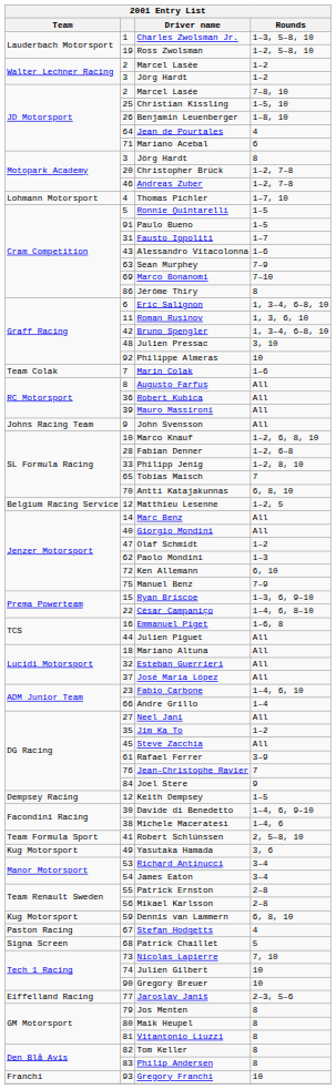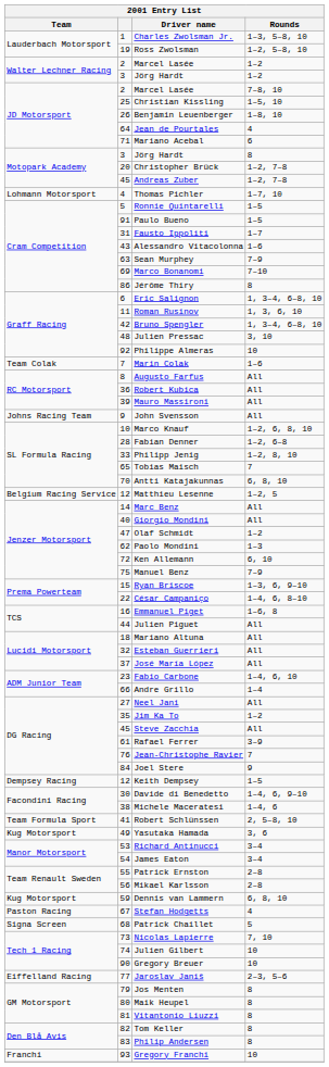 <table class="wikitable" style="font-size:85%">
 <tr>
 <th colspan=4>2001 Entry List</th>
 </tr>
 <tr>
 <th>Team</th>
 <th></th>
 <th>Driver name</th>
 <th>Rounds</th>
 </tr>
 <tr>
 <td rowspan=2> Lauderbach Motorsport</td>
 <td>1</td>
 <td> <a href='#'>Charles Zwolsman Jr.</a></td>
 <td>1–3, 5–8, 10</td>
 </tr>
 <tr>
 <td>19</td>
 <td> Ross Zwolsman</td>
 <td>1–2, 5–8, 10</td>
 </tr>
 <tr>
 <td rowspan=2> <a href='#'>Walter Lechner Racing</a></td>
 <td>2</td>
 <td> Marcel Lasée</td>
 <td>1–2</td>
 </tr>
 <tr>
 <td>3</td>
 <td> Jörg Hardt</td>
 <td>1–2</td>
 </tr>
 <tr>
 <td rowspan=5> <a href='#'>JD Motorsport</a></td>
 <td>2</td>
 <td> Marcel Lasée</td>
 <td>7–8, 10</td>
 </tr>
 <tr>
 <td>25</td>
 <td> Christian Kissling</td>
 <td>1–5, 10</td>
 </tr>
 <tr>
 <td>26</td>
 <td> Benjamin Leuenberger</td>
 <td>1–8, 10</td>
 </tr>
 <tr>
 <td>64</td>
 <td> <a href='#'>Jean de Pourtales</a></td>
 <td>4</td>
 </tr>
 <tr>
 <td>71</td>
 <td> Mariano Acebal</td>
 <td>6</td>
 </tr>
 <tr>
 <td rowspan=3> <a href='#'>Motopark Academy</a></td>
 <td>3</td>
 <td> Jörg Hardt</td>
 <td>8</td>
 </tr>
 <tr>
 <td>20</td>
 <td> Christopher Brück</td>
 <td>1–2, 7–8</td>
 </tr>
 <tr>
-<td>46</td>
+<td>45</td>
 <td> <a href='#'>Andreas Zuber</a></td>
 <td>1–2, 7–8</td>
 </tr>
 <tr>
 <td> Lohmann Motorsport</td>
 <td>4</td>
 <td> Thomas Pichler</td>
 <td>1–7, 10</td>
 </tr>
 <tr>
 <td rowspan=7> <a href='#'>Cram Competition</a></td>
 <td>5</td>
 <td> <a href='#'>Ronnie Quintarelli</a></td>
 <td>1–5</td>
 </tr>
 <tr>
 <td>91</td>
 <td> Paulo Bueno</td>
 <td>1–5</td>
 </tr>
 <tr>
 <td>31</td>
 <td> <a href='#'>Fausto Ippoliti</a></td>
 <td>1–7</td>
 </tr>
 <tr>
 <td>43</td>
 <td> Alessandro Vitacolonna</td>
 <td>1–6</td>
 </tr>
 <tr>
 <td>63</td>
 <td> Sean Murphey</td>
 <td>7–9</td>
 </tr>
 <tr>
 <td>69</td>
 <td> <a href='#'>Marco Bonanomi</a></td>
 <td>7–10</td>
 </tr>
 <tr>
 <td>86</td>
 <td> Jérôme Thiry</td>
 <td>8</td>
 </tr>
 <tr>
 <td rowspan=5> <a href='#'>Graff Racing</a></td>
 <td>6</td>
 <td> <a href='#'>Eric Salignon</a></td>
 <td>1, 3–4, 6–8, 10</td>
 </tr>
 <tr>
 <td>11</td>
 <td> <a href='#'>Roman Rusinov</a></td>
 <td>1, 3, 6, 10</td>
 </tr>
 <tr>
 <td>42</td>
 <td> <a href='#'>Bruno Spengler</a></td>
 <td>1, 3–4, 6–8, 10</td>
 </tr>
 <tr>
 <td>48</td>
 <td> Julien Pressac</td>
 <td>3, 10</td>
 </tr>
 <tr>
 <td>92</td>
 <td> Philippe Almeras</td>
 <td>10</td>
 </tr>
 <tr>
 <td> Team Colak</td>
 <td>7</td>
 <td> <a href='#'>Marin Colak</a></td>
 <td>1–6</td>
 </tr>
 <tr>
 <td rowspan=3> <a href='#'>RC Motorsport</a></td>
 <td>8</td>
 <td> <a href='#'>Augusto Farfus</a></td>
 <td>All</td>
 </tr>
 <tr>
 <td>36</td>
 <td> <a href='#'>Robert Kubica</a></td>
 <td>All</td>
 </tr>
 <tr>
 <td>39</td>
 <td> <a href='#'>Mauro Massironi</a></td>
 <td>All</td>
 </tr>
 <tr>
 <td> Johns Racing Team</td>
 <td>9</td>
 <td> John Svensson</td>
 <td>All</td>
 </tr>
 <tr>
 <td rowspan=5> SL Formula Racing</td>
 <td>10</td>
 <td> Marco Knauf</td>
 <td>1–2, 6, 8, 10</td>
 </tr>
 <tr>
 <td>28</td>
 <td> Fabian Denner</td>
 <td>1–2, 6–8</td>
 </tr>
 <tr>
 <td>33</td>
 <td> Philipp Jenig</td>
 <td>1–2, 8, 10</td>
 </tr>
 <tr>
 <td>65</td>
 <td> Tobias Maisch</td>
 <td>7</td>
 </tr>
 <tr>
 <td>70</td>
 <td> Antti Katajakunnas</td>
 <td>6, 8, 10</td>
 </tr>
 <tr>
 <td> Belgium Racing Service</td>
 <td>12</td>
 <td> Matthieu Lesenne</td>
 <td>1–2, 5</td>
 </tr>
 <tr>
 <td rowspan=6> <a href='#'>Jenzer Motorsport</a></td>
 <td>14</td>
 <td> <a href='#'>Marc Benz</a></td>
 <td>All</td>
 </tr>
 <tr>
 <td>40</td>
 <td> <a href='#'>Giorgio Mondini</a></td>
 <td>All</td>
 </tr>
 <tr>
 <td>47</td>
 <td> Olaf Schmidt</td>
 <td>1–2</td>
 </tr>
 <tr>
 <td>62</td>
 <td> Paolo Mondini</td>
 <td>1–3</td>
 </tr>
 <tr>
 <td>72</td>
 <td> Ken Allemann</td>
 <td>6, 10</td>
 </tr>
 <tr>
 <td>75</td>
 <td> Manuel Benz</td>
 <td>7–9</td>
 </tr>
 <tr>
 <td rowspan=2> <a href='#'>Prema Powerteam</a></td>
 <td>15</td>
 <td> <a href='#'>Ryan Briscoe</a></td>
 <td>1–3, 6, 9–10</td>
 </tr>
 <tr>
 <td>22</td>
 <td> <a href='#'>César Campaniço</a></td>
 <td>1–4, 6, 8–10</td>
 </tr>
 <tr>
 <td rowspan=2> TCS</td>
 <td>16</td>
 <td> <a href='#'>Emmanuel Piget</a></td>
 <td>1–6, 8</td>
 </tr>
 <tr>
 <td>44</td>
 <td> Julien Piguet</td>
 <td>All</td>
 </tr>
 <tr>
 <td rowspan=3> <a href='#'>Lucidi Motorsport</a></td>
 <td>18</td>
 <td> Mariano Altuna</td>
 <td>All</td>
 </tr>
 <tr>
 <td>32</td>
 <td> <a href='#'>Esteban Guerrieri</a></td>
 <td>All</td>
 </tr>
 <tr>
 <td>37</td>
 <td> <a href='#'>José María López</a></td>
 <td>All</td>
 </tr>
 <tr>
 <td rowspan=2> <a href='#'>ADM Junior Team</a></td>
 <td>23</td>
 <td> <a href='#'>Fabio Carbone</a></td>
 <td>1–4, 6, 10</td>
 </tr>
 <tr>
 <td>66</td>
 <td> Andre Grillo</td>
 <td>1–4</td>
 </tr>
 <tr>
 <td rowspan=6> DG Racing</td>
 <td>27</td>
 <td> <a href='#'>Neel Jani</a></td>
 <td>All</td>
 </tr>
 <tr>
 <td>35</td>
 <td> <a href='#'>Jim Ka To</a></td>
 <td>1–2</td>
 </tr>
 <tr>
 <td>45</td>
 <td> <a href='#'>Steve Zacchia</a></td>
 <td>All</td>
 </tr>
 <tr>
 <td>61</td>
 <td> Rafael Ferrer</td>
 <td>3–9</td>
 </tr>
 <tr>
 <td>76</td>
 <td> <a href='#'>Jean-Christophe Ravier</a></td>
 <td>7</td>
 </tr>
 <tr>
 <td>84</td>
 <td> Joel Stere</td>
 <td>9</td>
 </tr>
 <tr>
 <td> Dempsey Racing</td>
 <td>12</td>
 <td> Keith Dempsey</td>
 <td>1–5</td>
 </tr>
 <tr>
 <td rowspan=2> Facondini Racing</td>
 <td>30</td>
 <td> Davide di Benedetto</td>
 <td>1–4, 6, 9–10</td>
 </tr>
 <tr>
 <td>38</td>
 <td> Michele Maceratesi</td>
 <td>1–4, 6</td>
 </tr>
 <tr>
 <td> Team Formula Sport</td>
 <td>41</td>
 <td> Robert Schlünssen</td>
 <td>2, 5–8, 10</td>
 </tr>
 <tr>
 <td> Kug Motorsport</td>
 <td>49</td>
 <td> Yasutaka Hamada</td>
 <td>3, 6</td>
 </tr>
 <tr>
 <td rowspan=2> <a href='#'>Manor Motorsport</a></td>
 <td>53</td>
 <td> <a href='#'>Richard Antinucci</a></td>
 <td>3–4</td>
 </tr>
 <tr>
 <td>54</td>
 <td> James Eaton</td>
 <td>3–4</td>
 </tr>
 <tr>
 <td rowspan=2> Team Renault Sweden</td>
 <td>55</td>
 <td> Patrick Ernston</td>
 <td>2–8</td>
 </tr>
 <tr>
 <td>56</td>
 <td> Mikael Karlsson</td>
 <td>2–8</td>
 </tr>
 <tr>
 <td> Kug Motorsport</td>
 <td>59</td>
 <td> Dennis van Lammern</td>
 <td>6, 8, 10</td>
 </tr>
 <tr>
 <td> Paston Racing</td>
 <td>67</td>
 <td> <a href='#'>Stefan Hodgetts</a></td>
 <td>4</td>
 </tr>
 <tr>
 <td> Signa Screen</td>
 <td>68</td>
 <td> Patrick Chaillet</td>
 <td>5</td>
 </tr>
 <tr>
 <td rowspan=3> <a href='#'>Tech 1 Racing</a></td>
 <td>73</td>
 <td> <a href='#'>Nicolas Lapierre</a></td>
 <td>7, 10</td>
 </tr>
 <tr>
 <td>74</td>
 <td> Julien Gilbert</td>
 <td>10</td>
 </tr>
 <tr>
 <td>90</td>
 <td> Gregory Breuer</td>
 <td>10</td>
 </tr>
 <tr>
 <td> Eiffelland Racing</td>
 <td>77</td>
 <td> <a href='#'>Jaroslav Janiš</a></td>
 <td>2–3, 5–6</td>
 </tr>
 <tr>
 <td rowspan=3> GM Motorsport</td>
 <td>79</td>
 <td> Jos Menten</td>
 <td>8</td>
 </tr>
 <tr>
 <td>80</td>
 <td> Maik Heupel</td>
 <td>8</td>
 </tr>
 <tr>
 <td>81</td>
 <td> <a href='#'>Vitantonio Liuzzi</a></td>
 <td>8</td>
 </tr>
 <tr>
 <td rowspan=2> <a href='#'>Den Blå Avis</a></td>
 <td>82</td>
 <td> Tom Keller</td>
 <td>8</td>
 </tr>
 <tr>
 <td>83</td>
 <td> <a href='#'>Philip Andersen</a></td>
 <td>8</td>
 </tr>
 <tr>
 <td> Franchi</td>
 <td>93</td>
 <td> <a href='#'>Gregory Franchi</a></td>
 <td>10</td>
 </tr>
 <tr>
 </tr>
 </table>
